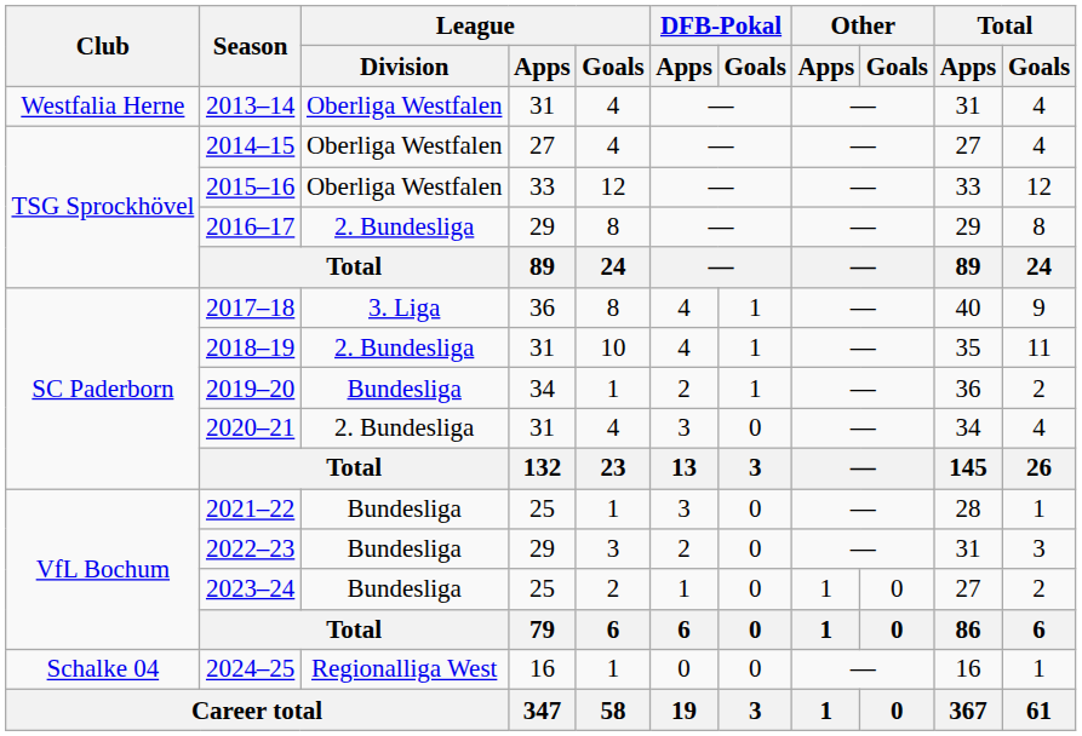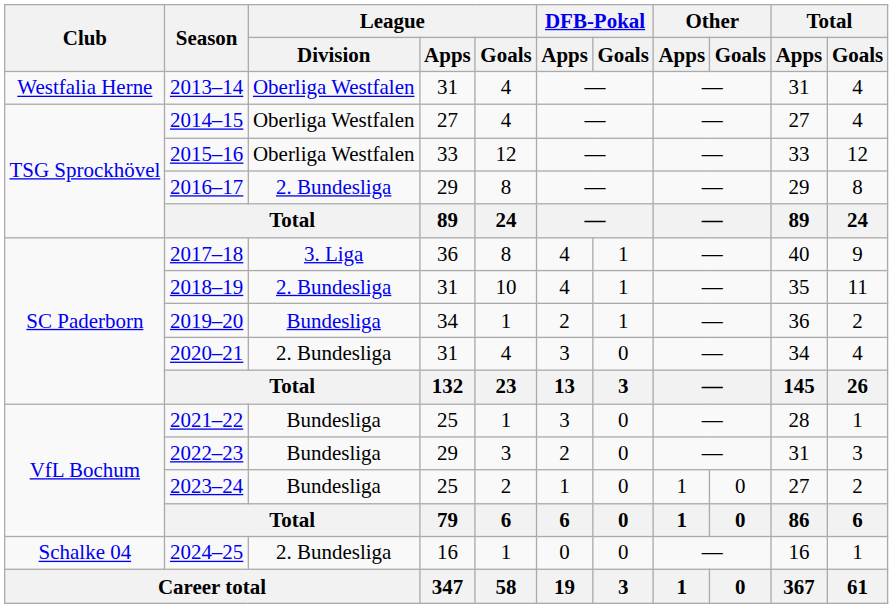 <table class="wikitable" style="text-align:center">
 <tr>
 <th rowspan="2">Club</th>
 <th rowspan="2">Season</th>
 <th colspan="3">League</th>
 <th colspan="2"><a href='#'>DFB-Pokal</a></th>
 <th colspan="2">Other</th>
 <th colspan="2">Total</th>
 </tr>
 <tr>
 <th>Division</th>
 <th>Apps</th>
 <th>Goals</th>
 <th>Apps</th>
 <th>Goals</th>
 <th>Apps</th>
 <th>Goals</th>
 <th>Apps</th>
 <th>Goals</th>
 </tr>
 <tr>
 <td><a href='#'>Westfalia Herne</a></td>
 <td><a href='#'>2013–14</a></td>
 <td><a href='#'>Oberliga Westfalen</a></td>
 <td>31</td>
 <td>4</td>
 <td colspan="2">—</td>
 <td colspan="2">—</td>
 <td>31</td>
 <td>4</td>
 </tr>
 <tr>
 <td rowspan="4"><a href='#'>TSG Sprockhövel</a></td>
 <td><a href='#'>2014–15</a></td>
 <td>Oberliga Westfalen</td>
 <td>27</td>
 <td>4</td>
 <td colspan="2">—</td>
 <td colspan="2">—</td>
 <td>27</td>
 <td>4</td>
 </tr>
 <tr>
 <td><a href='#'>2015–16</a></td>
 <td>Oberliga Westfalen</td>
 <td>33</td>
 <td>12</td>
 <td colspan="2">—</td>
 <td colspan="2">—</td>
 <td>33</td>
 <td>12</td>
 </tr>
 <tr>
 <td><a href='#'>2016–17</a></td>
 <td><a href='#'>2. Bundesliga</a></td>
 <td>29</td>
 <td>8</td>
 <td colspan="2">—</td>
 <td colspan="2">—</td>
 <td>29</td>
 <td>8</td>
 </tr>
 <tr>
 <th colspan="2">Total</th>
 <th>89</th>
 <th>24</th>
 <th colspan="2">—</th>
 <th colspan="2">—</th>
 <th>89</th>
 <th>24</th>
 </tr>
 <tr>
 <td rowspan="5"><a href='#'>SC Paderborn</a></td>
 <td><a href='#'>2017–18</a></td>
 <td><a href='#'>3. Liga</a></td>
 <td>36</td>
 <td>8</td>
 <td>4</td>
 <td>1</td>
 <td colspan="2">—</td>
 <td>40</td>
 <td>9</td>
 </tr>
 <tr>
 <td><a href='#'>2018–19</a></td>
 <td><a href='#'>2. Bundesliga</a></td>
 <td>31</td>
 <td>10</td>
 <td>4</td>
 <td>1</td>
 <td colspan="2">—</td>
 <td>35</td>
 <td>11</td>
 </tr>
 <tr>
 <td><a href='#'>2019–20</a></td>
 <td><a href='#'>Bundesliga</a></td>
 <td>34</td>
 <td>1</td>
 <td>2</td>
 <td>1</td>
 <td colspan="2">—</td>
 <td>36</td>
 <td>2</td>
 </tr>
 <tr>
 <td><a href='#'>2020–21</a></td>
 <td>2. Bundesliga</td>
 <td>31</td>
 <td>4</td>
 <td>3</td>
 <td>0</td>
 <td colspan="2">—</td>
 <td>34</td>
 <td>4</td>
 </tr>
 <tr>
 <th colspan="2">Total</th>
 <th>132</th>
 <th>23</th>
 <th>13</th>
 <th>3</th>
 <th colspan="2">—</th>
 <th>145</th>
 <th>26</th>
 </tr>
 <tr>
 <td rowspan="4"><a href='#'>VfL Bochum</a></td>
 <td><a href='#'>2021–22</a></td>
 <td>Bundesliga</td>
 <td>25</td>
 <td>1</td>
 <td>3</td>
 <td>0</td>
 <td colspan="2">—</td>
 <td>28</td>
 <td>1</td>
 </tr>
 <tr>
 <td><a href='#'>2022–23</a></td>
 <td>Bundesliga</td>
 <td>29</td>
 <td>3</td>
 <td>2</td>
 <td>0</td>
 <td colspan="2">—</td>
 <td>31</td>
 <td>3</td>
 </tr>
 <tr>
 <td><a href='#'>2023–24</a></td>
 <td>Bundesliga</td>
 <td>25</td>
 <td>2</td>
 <td>1</td>
 <td>0</td>
 <td>1</td>
 <td>0</td>
 <td>27</td>
 <td>2</td>
 </tr>
 <tr>
 <th colspan="2">Total</th>
 <th>79</th>
 <th>6</th>
 <th>6</th>
 <th>0</th>
 <th>1</th>
 <th>0</th>
 <th>86</th>
 <th>6</th>
 </tr>
 <tr>
 <td><a href='#'>Schalke 04</a></td>
 <td><a href='#'>2024–25</a></td>
-<td><a href='#'>Regionalliga West</a></td>
+<td>2. Bundesliga</td>
 <td>16</td>
 <td>1</td>
 <td>0</td>
 <td>0</td>
 <td colspan="2">—</td>
 <td>16</td>
 <td>1</td>
 </tr>
 <tr>
 <th colspan="3">Career total</th>
 <th>347</th>
 <th>58</th>
 <th>19</th>
 <th>3</th>
 <th>1</th>
 <th>0</th>
 <th>367</th>
 <th>61</th>
 </tr>
 </table>
